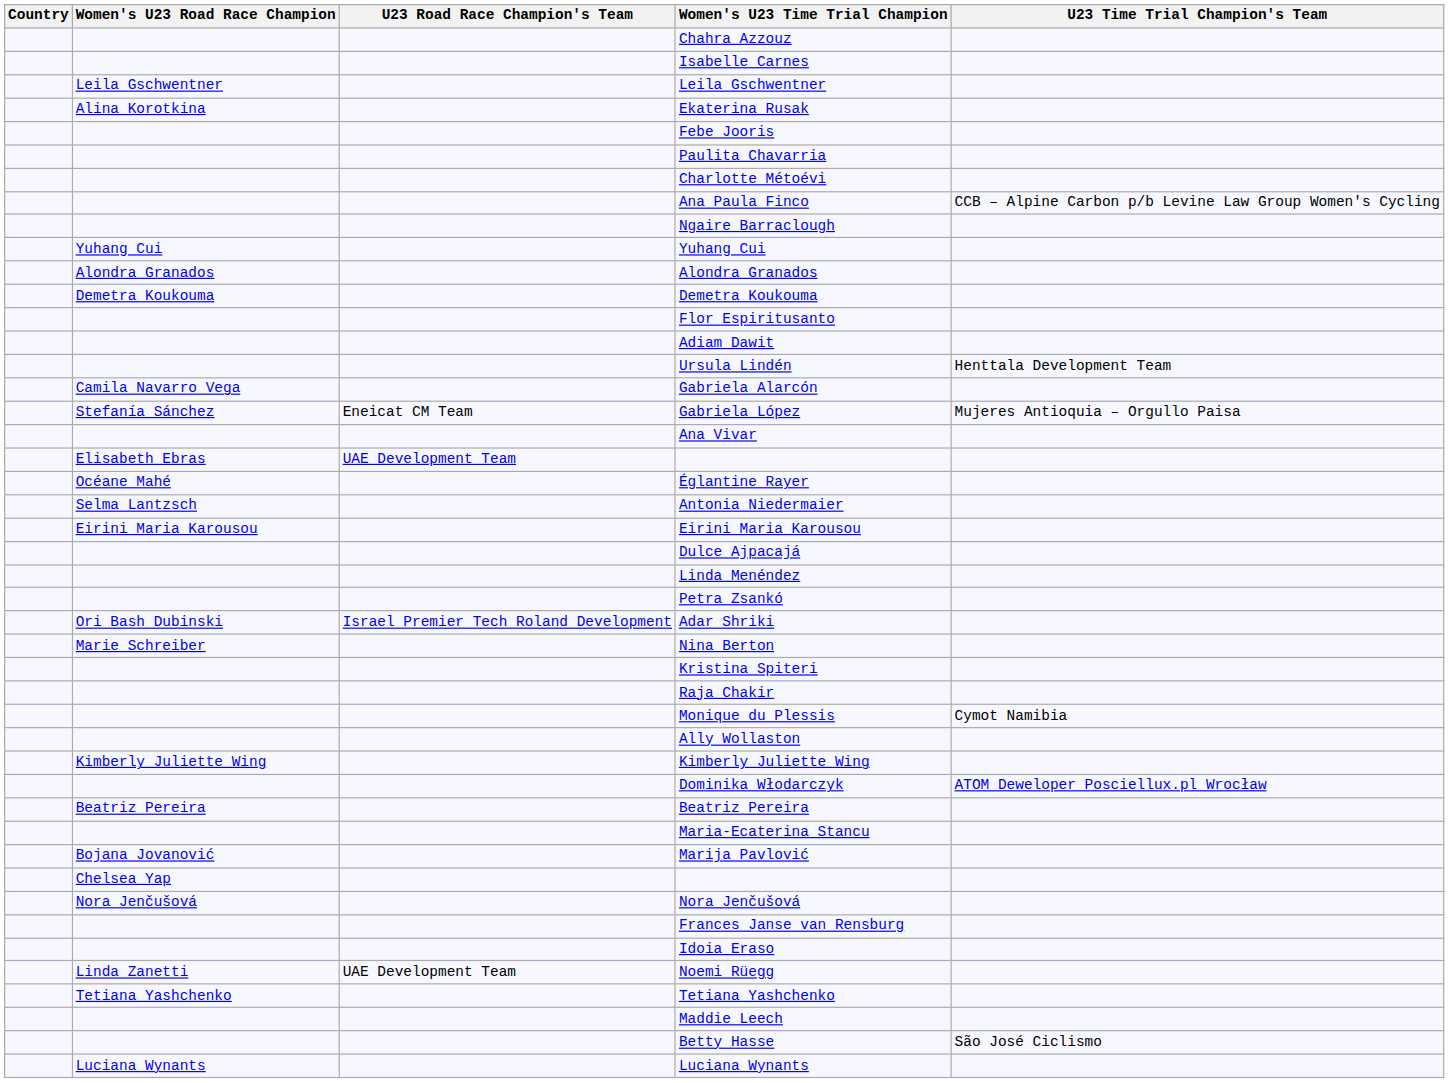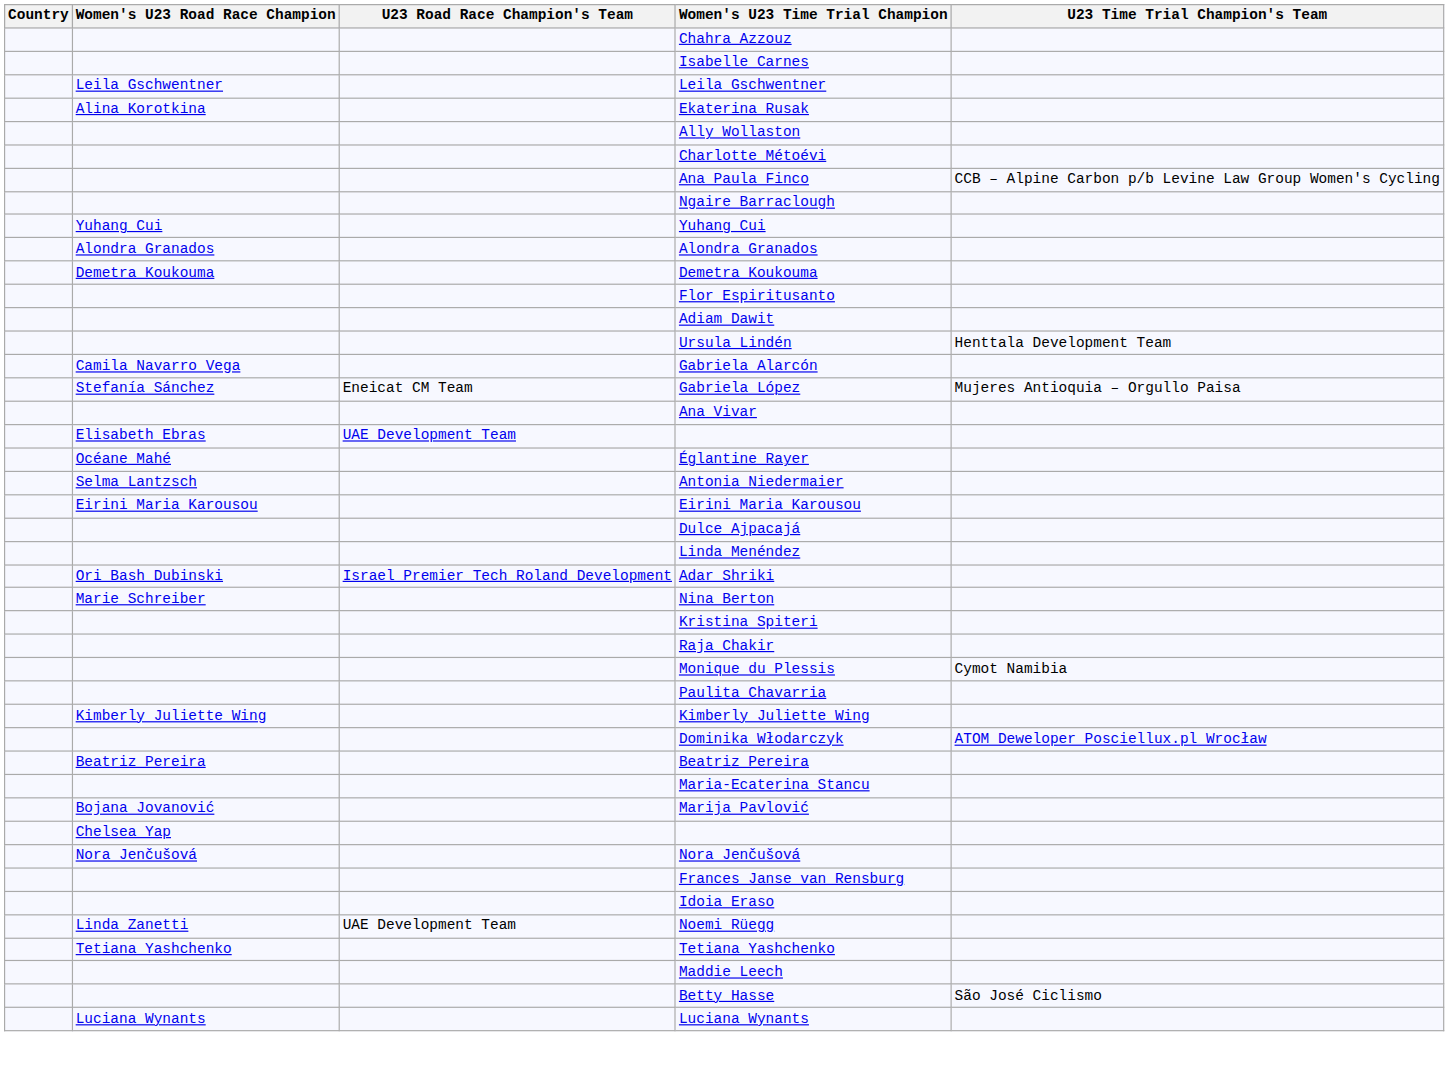 <table class="wikitable sortable"  style="background:#f7f8ff; font-size:95%; border:gray solid 1px;">
 <tr style="background:#ccc; text-align:center;">
 <th>Country</th>
 <th>Women's U23 Road Race Champion</th>
 <th>U23 Road Race Champion's Team</th>
 <th>Women's U23 Time Trial Champion</th>
 <th>U23 Time Trial Champion's Team</th>
 </tr>
 <tr style="vertical-align:top;">
 <td></td>
 <td></td>
 <td></td>
 <td><a href='#'>Chahra Azzouz</a></td>
 <td></td>
 </tr>
 <tr style="vertical-align:top;">
 <td></td>
 <td></td>
 <td></td>
 <td><a href='#'>Isabelle Carnes</a></td>
 <td></td>
 </tr>
 <tr style="vertical-align:top;">
 <td></td>
 <td><a href='#'>Leila Gschwentner</a></td>
 <td></td>
 <td><a href='#'>Leila Gschwentner</a></td>
 <td></td>
 </tr>
 <tr style="vertical-align:top;">
 <td></td>
 <td><a href='#'>Alina Korotkina</a></td>
 <td></td>
 <td><a href='#'>Ekaterina Rusak</a></td>
 <td></td>
 </tr>
 <tr style="vertical-align:top;">
 <td></td>
 <td></td>
 <td></td>
-<td><a href='#'>Febe Jooris</a></td>
-<td></td>
-</tr>
-<tr style="vertical-align:top;">
-<td></td>
-<td></td>
-<td></td>
-<td><a href='#'>Paulita Chavarria</a></td>
+<td><a href='#'>Ally Wollaston</a></td>
 <td></td>
 </tr>
 <tr style="vertical-align:top;">
 <td></td>
 <td></td>
 <td></td>
 <td><a href='#'>Charlotte Métoévi</a></td>
 <td></td>
 </tr>
 <tr style="vertical-align:top;">
 <td></td>
 <td></td>
 <td></td>
 <td><a href='#'>Ana Paula Finco</a></td>
 <td>CCB – Alpine Carbon p/b Levine Law Group Women's Cycling</td>
 </tr>
 <tr style="vertical-align:top;">
 <td></td>
 <td></td>
 <td></td>
 <td><a href='#'>Ngaire Barraclough</a></td>
 <td></td>
 </tr>
 <tr style="vertical-align:top;">
 <td></td>
 <td><a href='#'>Yuhang Cui</a></td>
 <td></td>
 <td><a href='#'>Yuhang Cui</a></td>
 <td></td>
 </tr>
 <tr style="vertical-align:top;">
 <td></td>
 <td><a href='#'>Alondra Granados</a></td>
 <td></td>
 <td><a href='#'>Alondra Granados</a></td>
 <td></td>
 </tr>
 <tr style="vertical-align:top;">
 <td></td>
 <td><a href='#'>Demetra Koukouma</a></td>
 <td></td>
 <td><a href='#'>Demetra Koukouma</a></td>
 <td></td>
 </tr>
 <tr style="vertical-align:top;">
 <td></td>
 <td></td>
 <td></td>
 <td><a href='#'>Flor Espiritusanto</a></td>
 <td></td>
 </tr>
 <tr style="vertical-align:top;">
 <td></td>
 <td></td>
 <td></td>
 <td><a href='#'>Adiam Dawit</a></td>
 <td></td>
 </tr>
 <tr style="vertical-align:top;">
 <td></td>
 <td></td>
 <td></td>
 <td><a href='#'>Ursula Lindén</a></td>
 <td>Henttala Development Team</td>
 </tr>
 <tr style="vertical-align:top;">
 <td></td>
 <td><a href='#'>Camila Navarro Vega</a></td>
 <td></td>
 <td><a href='#'>Gabriela Alarcón</a></td>
 <td></td>
 </tr>
 <tr style="vertical-align:top;">
 <td></td>
 <td><a href='#'>Stefanía Sánchez</a></td>
 <td>Eneicat CM Team</td>
 <td><a href='#'>Gabriela López</a></td>
 <td>Mujeres Antioquia – Orgullo Paisa</td>
 </tr>
 <tr style="vertical-align:top;">
 <td></td>
 <td></td>
 <td></td>
 <td><a href='#'>Ana Vivar</a></td>
 <td></td>
 </tr>
 <tr style="vertical-align:top;">
 <td></td>
 <td><a href='#'>Elisabeth Ebras</a></td>
 <td><a href='#'>UAE Development Team</a></td>
 <td></td>
 <td></td>
 </tr>
 <tr style="vertical-align:top;">
 <td></td>
 <td><a href='#'>Océane Mahé</a></td>
 <td></td>
 <td><a href='#'>Églantine Rayer</a></td>
 <td></td>
 </tr>
 <tr style="vertical-align:top;">
 <td></td>
 <td><a href='#'>Selma Lantzsch</a></td>
 <td></td>
 <td><a href='#'>Antonia Niedermaier</a></td>
 <td></td>
 </tr>
 <tr style="vertical-align:top;">
 <td></td>
 <td><a href='#'>Eirini Maria Karousou</a></td>
 <td></td>
 <td><a href='#'>Eirini Maria Karousou</a></td>
 <td></td>
 </tr>
 <tr style="vertical-align:top;">
 <td></td>
 <td></td>
 <td></td>
 <td><a href='#'>Dulce Ajpacajá</a></td>
 <td></td>
 </tr>
 <tr style="vertical-align:top;">
 <td></td>
 <td></td>
 <td></td>
 <td><a href='#'>Linda Menéndez</a></td>
 <td></td>
 </tr>
 <tr style="vertical-align:top;">
 <td></td>
-<td></td>
-<td></td>
-<td><a href='#'>Petra Zsankó</a></td>
-<td></td>
-</tr>
-<tr style="vertical-align:top;">
-<td></td>
 <td><a href='#'>Ori Bash Dubinski</a></td>
 <td><a href='#'>Israel Premier Tech Roland Development</a></td>
 <td><a href='#'>Adar Shriki</a></td>
 <td></td>
 </tr>
 <tr style="vertical-align:top;">
 <td></td>
 <td><a href='#'>Marie Schreiber</a></td>
 <td></td>
 <td><a href='#'>Nina Berton</a></td>
 <td></td>
 </tr>
 <tr style="vertical-align:top;">
 <td></td>
 <td></td>
 <td></td>
 <td><a href='#'>Kristina Spiteri</a></td>
 <td></td>
 </tr>
 <tr style="vertical-align:top;">
 <td></td>
 <td></td>
 <td></td>
 <td><a href='#'>Raja Chakir</a></td>
 <td></td>
 </tr>
 <tr style="vertical-align:top;">
 <td></td>
 <td></td>
 <td></td>
 <td><a href='#'>Monique du Plessis</a></td>
 <td>Cymot Namibia</td>
 </tr>
 <tr style="vertical-align:top;">
 <td></td>
 <td></td>
 <td></td>
-<td><a href='#'>Ally Wollaston</a></td>
+<td><a href='#'>Paulita Chavarria</a></td>
 <td></td>
 </tr>
 <tr style="vertical-align:top;">
 <td></td>
 <td><a href='#'>Kimberly Juliette Wing</a></td>
 <td></td>
 <td><a href='#'>Kimberly Juliette Wing</a></td>
 <td></td>
 </tr>
 <tr style="vertical-align:top;">
 <td></td>
 <td></td>
 <td></td>
 <td><a href='#'>Dominika Włodarczyk</a></td>
 <td><a href='#'>ATOM Deweloper Posciellux.pl Wrocław</a></td>
 </tr>
 <tr style="vertical-align:top;">
 <td></td>
 <td><a href='#'>Beatriz Pereira</a></td>
 <td></td>
 <td><a href='#'>Beatriz Pereira</a></td>
 <td></td>
 </tr>
 <tr style="vertical-align:top;">
 <td></td>
 <td></td>
 <td></td>
 <td><a href='#'>Maria-Ecaterina Stancu</a></td>
 <td></td>
 </tr>
 <tr style="vertical-align:top;">
 <td></td>
 <td><a href='#'>Bojana Jovanović</a></td>
 <td></td>
 <td><a href='#'>Marija Pavlović</a></td>
 <td></td>
 </tr>
 <tr style="vertical-align:top;">
 <td></td>
 <td><a href='#'>Chelsea Yap</a></td>
 <td></td>
 <td></td>
 <td></td>
 </tr>
 <tr style="vertical-align:top;">
 <td></td>
 <td><a href='#'>Nora Jenčušová</a></td>
 <td></td>
 <td><a href='#'>Nora Jenčušová</a></td>
 <td></td>
 </tr>
 <tr style="vertical-align:top;">
 <td></td>
 <td></td>
 <td></td>
 <td><a href='#'>Frances Janse van Rensburg</a></td>
 <td></td>
 </tr>
 <tr style="vertical-align:top;">
 <td></td>
 <td></td>
 <td></td>
 <td><a href='#'>Idoia Eraso</a></td>
 <td></td>
 </tr>
 <tr style="vertical-align:top;">
 <td></td>
 <td><a href='#'>Linda Zanetti</a></td>
 <td>UAE Development Team</td>
 <td><a href='#'>Noemi Rüegg</a></td>
 <td></td>
 </tr>
 <tr style="vertical-align:top;">
 <td></td>
 <td><a href='#'>Tetiana Yashchenko</a></td>
 <td></td>
 <td><a href='#'>Tetiana Yashchenko</a></td>
 <td></td>
 </tr>
 <tr style="vertical-align:top;">
 <td></td>
 <td></td>
 <td></td>
 <td><a href='#'>Maddie Leech</a></td>
 <td></td>
 </tr>
 <tr style="vertical-align:top;">
 <td></td>
 <td></td>
 <td></td>
 <td><a href='#'>Betty Hasse</a></td>
 <td>São José Ciclismo</td>
 </tr>
 <tr style="vertical-align:top;">
 <td></td>
 <td><a href='#'>Luciana Wynants</a></td>
 <td></td>
 <td><a href='#'>Luciana Wynants</a></td>
 <td></td>
 </tr>
 </table>
